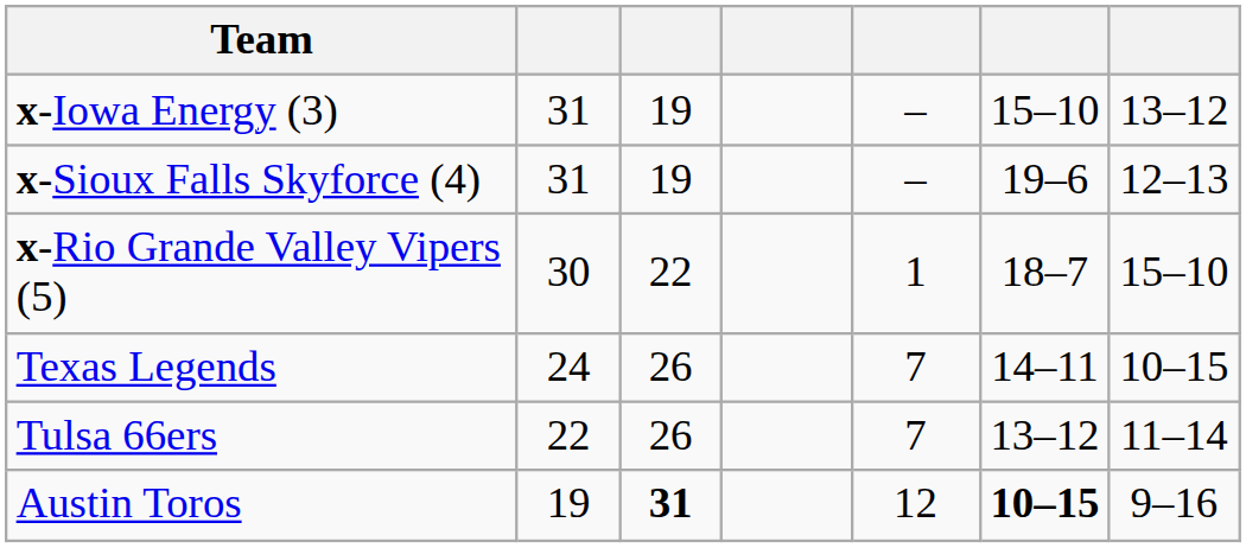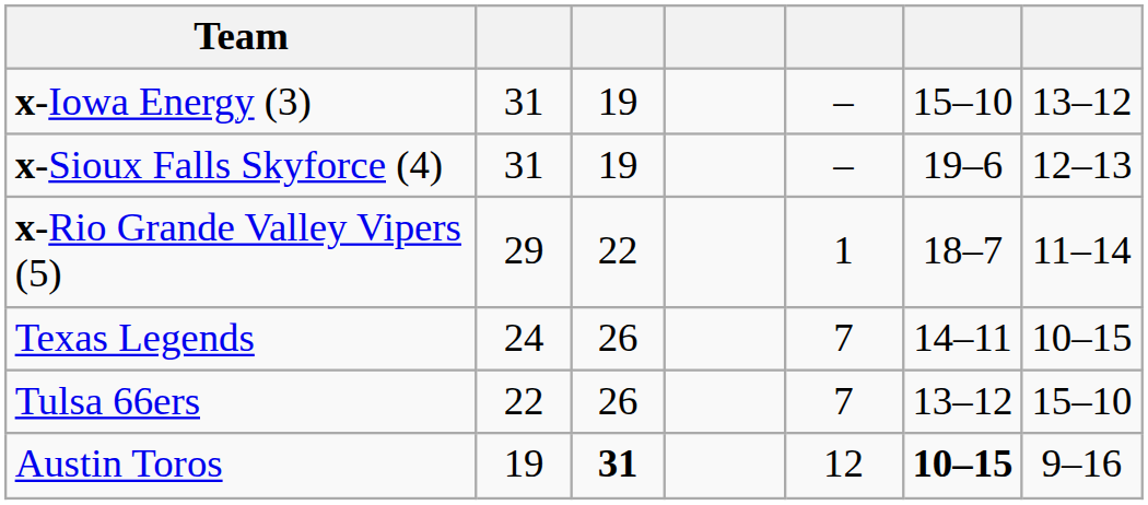 <table class="wikitable" style="text-align:center">
 <tr>
 <th style="width:180px">Team</th>
 <th style="width:30px"></th>
 <th style="width:30px"></th>
 <th style="width:40px"></th>
 <th style="width:40px"></th>
 <th style="width:40px"></th>
 <th style="width:40px"></th>
 </tr>
 <tr>
 <td align=left><strong>x</strong>-<a href='#'>Iowa Energy</a> (3)</td>
 <td>31</td>
 <td>19</td>
 <td></td>
 <td>–</td>
 <td>15–10</td>
 <td>13–12</td>
 </tr>
 <tr>
 <td align=left><strong>x</strong>-<a href='#'>Sioux Falls Skyforce</a> (4)</td>
 <td>31</td>
 <td>19</td>
 <td></td>
 <td>–</td>
 <td>19–6</td>
 <td>12–13</td>
 </tr>
 <tr>
 <td align=left><strong>x</strong>-<a href='#'>Rio Grande Valley Vipers</a> (5)</td>
-<td>30</td>
+<td>29</td>
 <td>22</td>
 <td></td>
 <td>1</td>
 <td>18–7</td>
-<td>15–10</td>
+<td>11–14</td>
 </tr>
 <tr>
 <td align=left><a href='#'>Texas Legends</a></td>
 <td>24</td>
 <td>26</td>
 <td></td>
 <td>7</td>
 <td>14–11</td>
 <td>10–15</td>
 </tr>
 <tr>
 <td align=left><a href='#'>Tulsa 66ers</a></td>
 <td>22</td>
 <td>26</td>
 <td></td>
 <td>7</td>
 <td>13–12</td>
-<td>11–14</td>
+<td>15–10</td>
 </tr>
 <tr>
 <td align=left><a href='#'>Austin Toros</a></td>
 <td>19</td>
 <td><strong>31</strong></td>
 <td></td>
 <td>12</td>
 <td><strong>10–15</strong></td>
 <td>9–16</td>
 </tr>
 </table>
